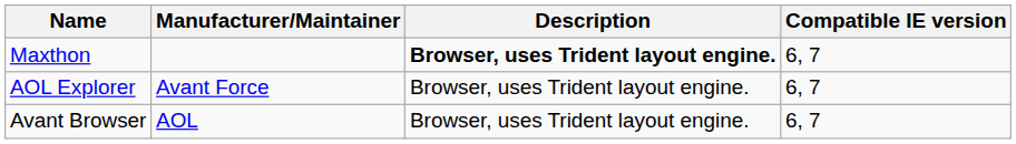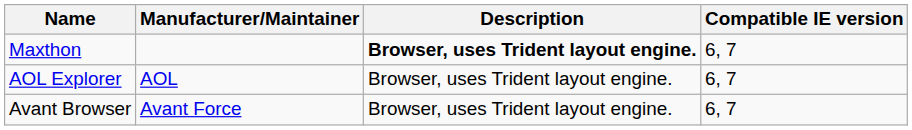 <table class="wikitable">
 <tr>
 <th>Name</th>
 <th>Manufacturer/Maintainer</th>
 <th>Description</th>
 <th>Compatible IE version</th>
 </tr>
 <tr>
 <td><a href='#'>Maxthon</a></td>
 <td></td>
 <td><strong>Browser, uses Trident layout engine.</strong></td>
 <td>6, 7</td>
 </tr>
 <tr>
 <td><a href='#'>AOL Explorer</a></td>
-<td><a href='#'>Avant Force</a></td>
+<td><a href='#'>AOL</a></td>
 <td>Browser, uses Trident layout engine.</td>
 <td>6, 7</td>
 </tr>
 <tr>
 <td>Avant Browser</td>
-<td><a href='#'>AOL</a></td>
+<td><a href='#'>Avant Force</a></td>
 <td>Browser, uses Trident layout engine.</td>
 <td>6, 7</td>
 </tr>
 </table>
